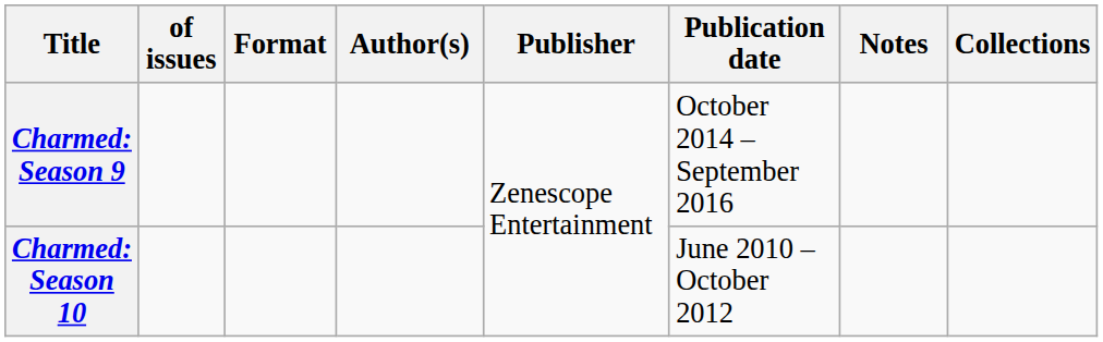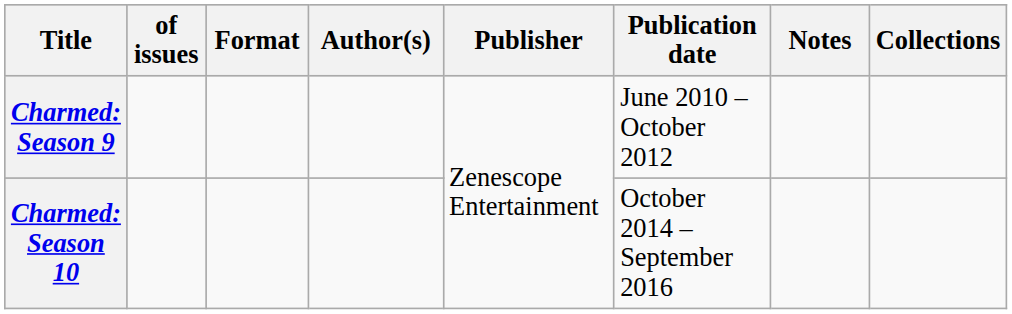 <table class="wikitable">
 <tr>
 <th>Title</th>
 <th style="width:40pt"> of issues</th>
 <th style="width:75pt">Format</th>
 <th style="width:125pt">Author(s)</th>
 <th style="width:125pt">Publisher</th>
 <th style="width:150pt">Publication date</th>
 <th style="width:175pt">Notes</th>
 <th>Collections</th>
 </tr>
 <tr>
 <th><em><a href='#'>Charmed: Season 9</a></em></th>
 <td></td>
 <td></td>
 <td></td>
 <td rowspan="2">Zenescope Entertainment</td>
-<td>October 2014 – September 2016</td>
+<td>June 2010 – October 2012</td>
 <td></td>
 <td></td>
 </tr>
 <tr>
 <th><em><a href='#'>Charmed: Season 10</a></em></th>
 <td></td>
 <td></td>
 <td></td>
-<td>June 2010 – October 2012</td>
+<td>October 2014 – September 2016</td>
 <td></td>
 <td></td>
 </tr>
 </table>
